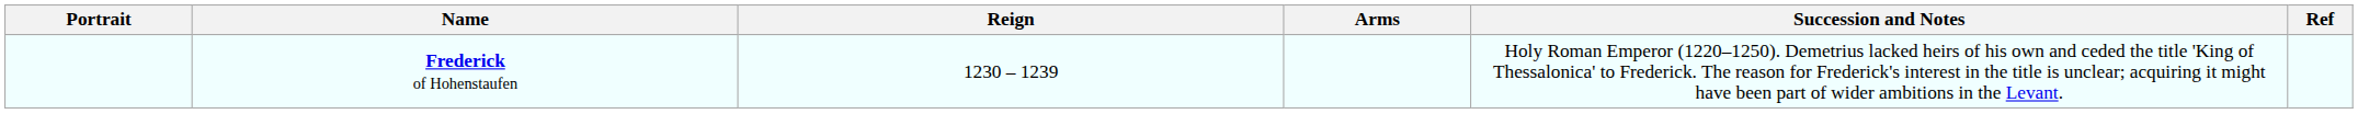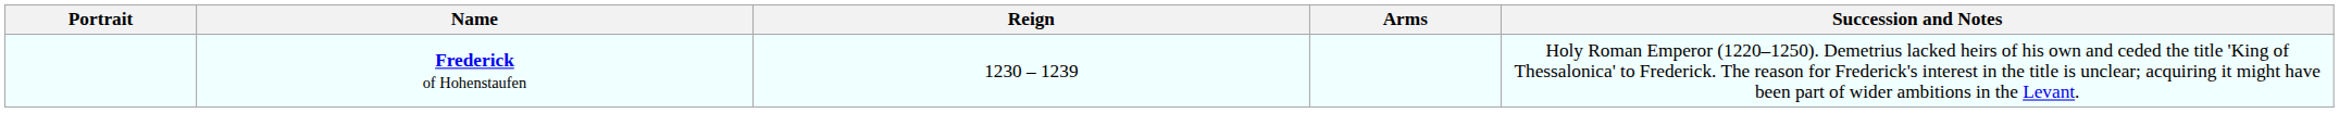 <table class="wikitable" style="width:100%; text-align:center;">
 <tr>
 <th width="100">Portrait</th>
 <th width="305">Name</th>
 <th width="305">Reign</th>
 <th width="100">Arms</th>
 <th width="460">Succession and Notes</th>
-<th width="30">Ref</th>
 </tr>
 <tr>
 <td style="background:#F0FFFF;"></td>
 <td style="background:#F0FFFF;"><strong><a href='#'>Frederick</a></strong><br><small>of Hohenstaufen</small></td>
 <td style="background:#F0FFFF;">1230 – 1239</td>
 <td style="background:#F0FFFF;"></td>
 <td style="background:#F0FFFF;">Holy Roman Emperor (1220–1250). Demetrius lacked heirs of his own and ceded the title 'King of Thessalonica' to Frederick. The reason for Frederick's interest in the title is unclear; acquiring it might have been part of wider ambitions in the <a href='#'>Levant</a>.</td>
-<td style="background:#F0FFFF;"></td>
 </tr>
 </table>
